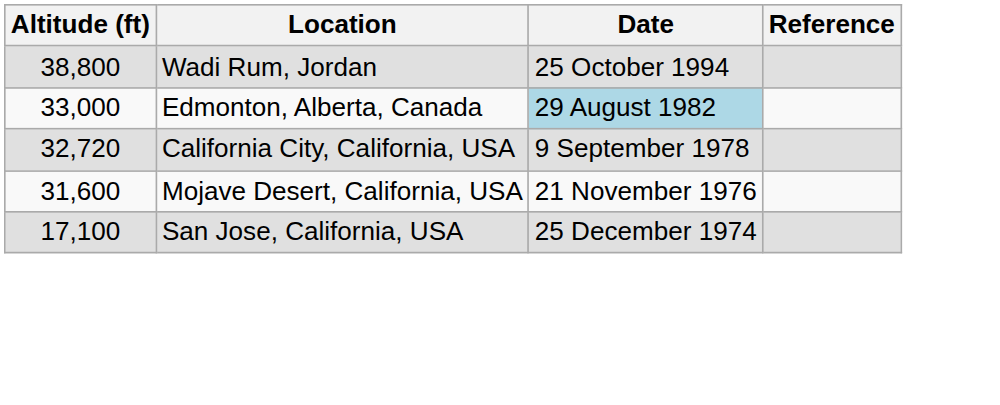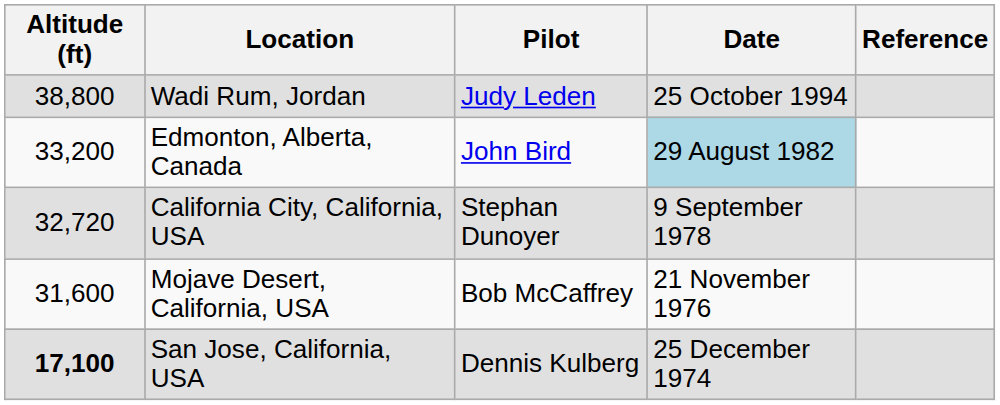 <table class="wikitable">
 <tr>
 <th>Altitude (ft)</th>
 <th>Location</th>
+<th>Pilot</th>
 <th>Date</th>
 <th>Reference</th>
 </tr>
 <tr bgcolor="#e0e0e0">
 <td align="center">38,800</td>
 <td>Wadi Rum, Jordan</td>
+<td><a href='#'>Judy Leden</a></td>
 <td>25 October 1994</td>
 <td></td>
 </tr>
 <tr>
-<td align="center">33,000</td>
+<td align="center">33,200</td>
 <td>Edmonton, Alberta, Canada</td>
+<td><a href='#'>John Bird</a></td>
 <td style="background: lightblue;">29 August 1982</td>
 <td></td>
 </tr>
 <tr bgcolor="#e0e0e0">
 <td align="center">32,720</td>
 <td>California City, California, USA</td>
+<td>Stephan Dunoyer</td>
 <td>9 September 1978</td>
 <td></td>
 </tr>
 <tr>
 <td align="center">31,600</td>
 <td>Mojave Desert, California, USA</td>
+<td>Bob McCaffrey</td>
 <td>21 November 1976</td>
 <td></td>
 </tr>
 <tr bgcolor="#e0e0e0">
-<td align="center">17,100</td>
+<td align="center"><strong>17,100</strong></td>
 <td>San Jose, California, USA</td>
+<td>Dennis Kulberg</td>
 <td>25 December 1974</td>
 <td></td>
 </tr>
 </table>
